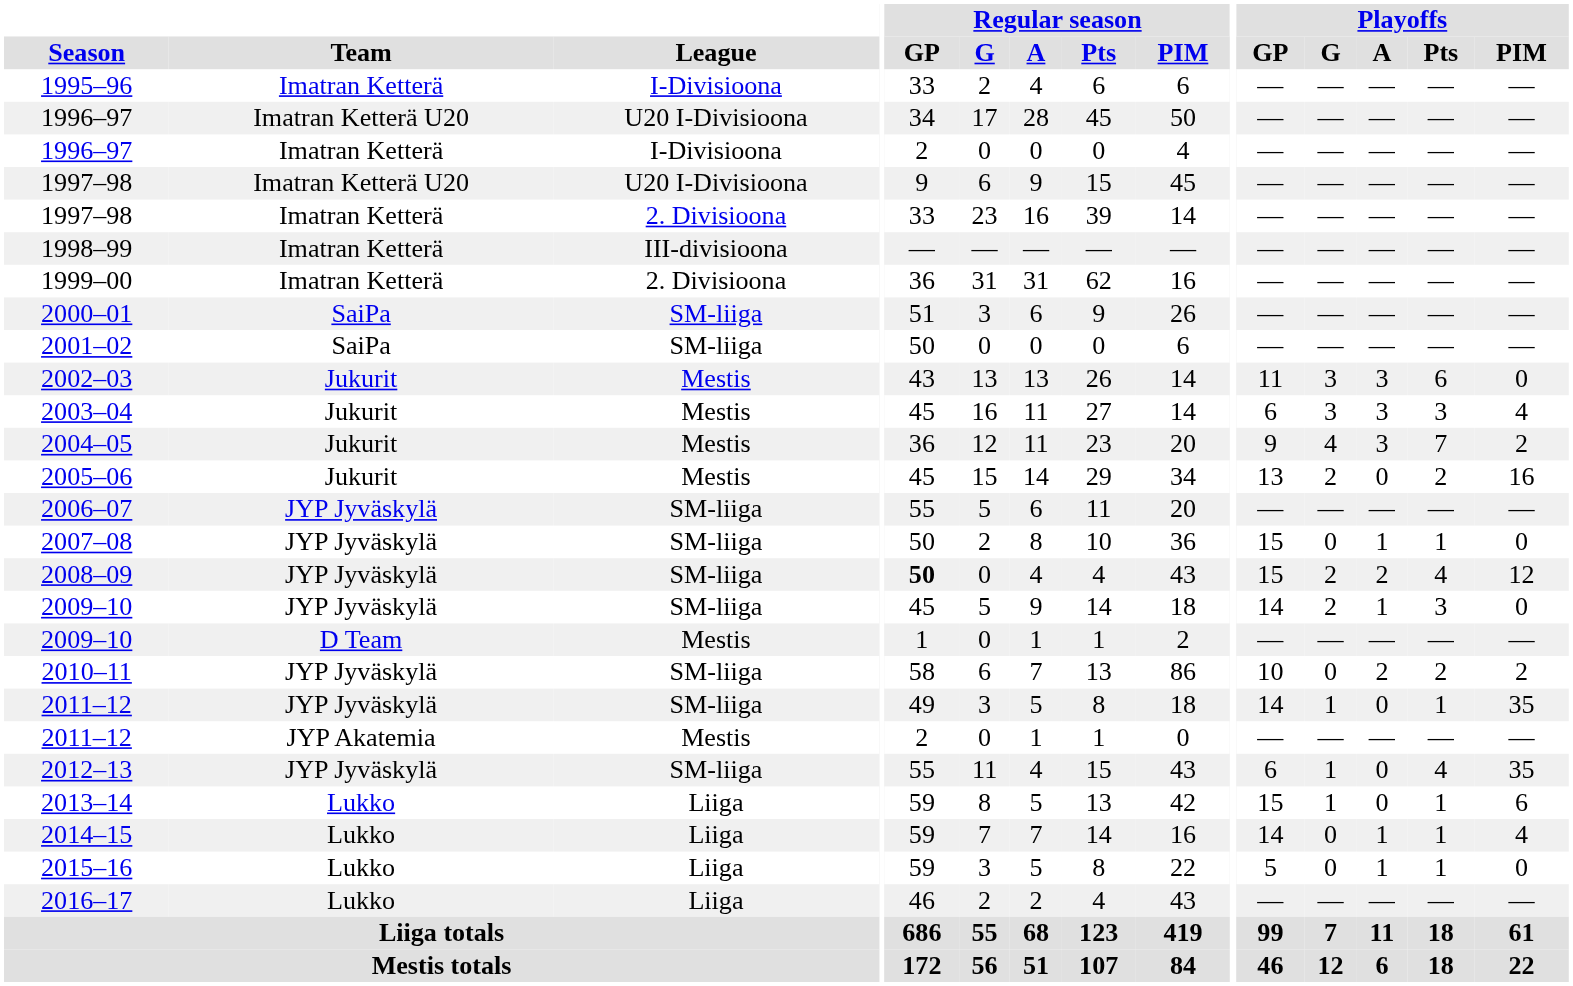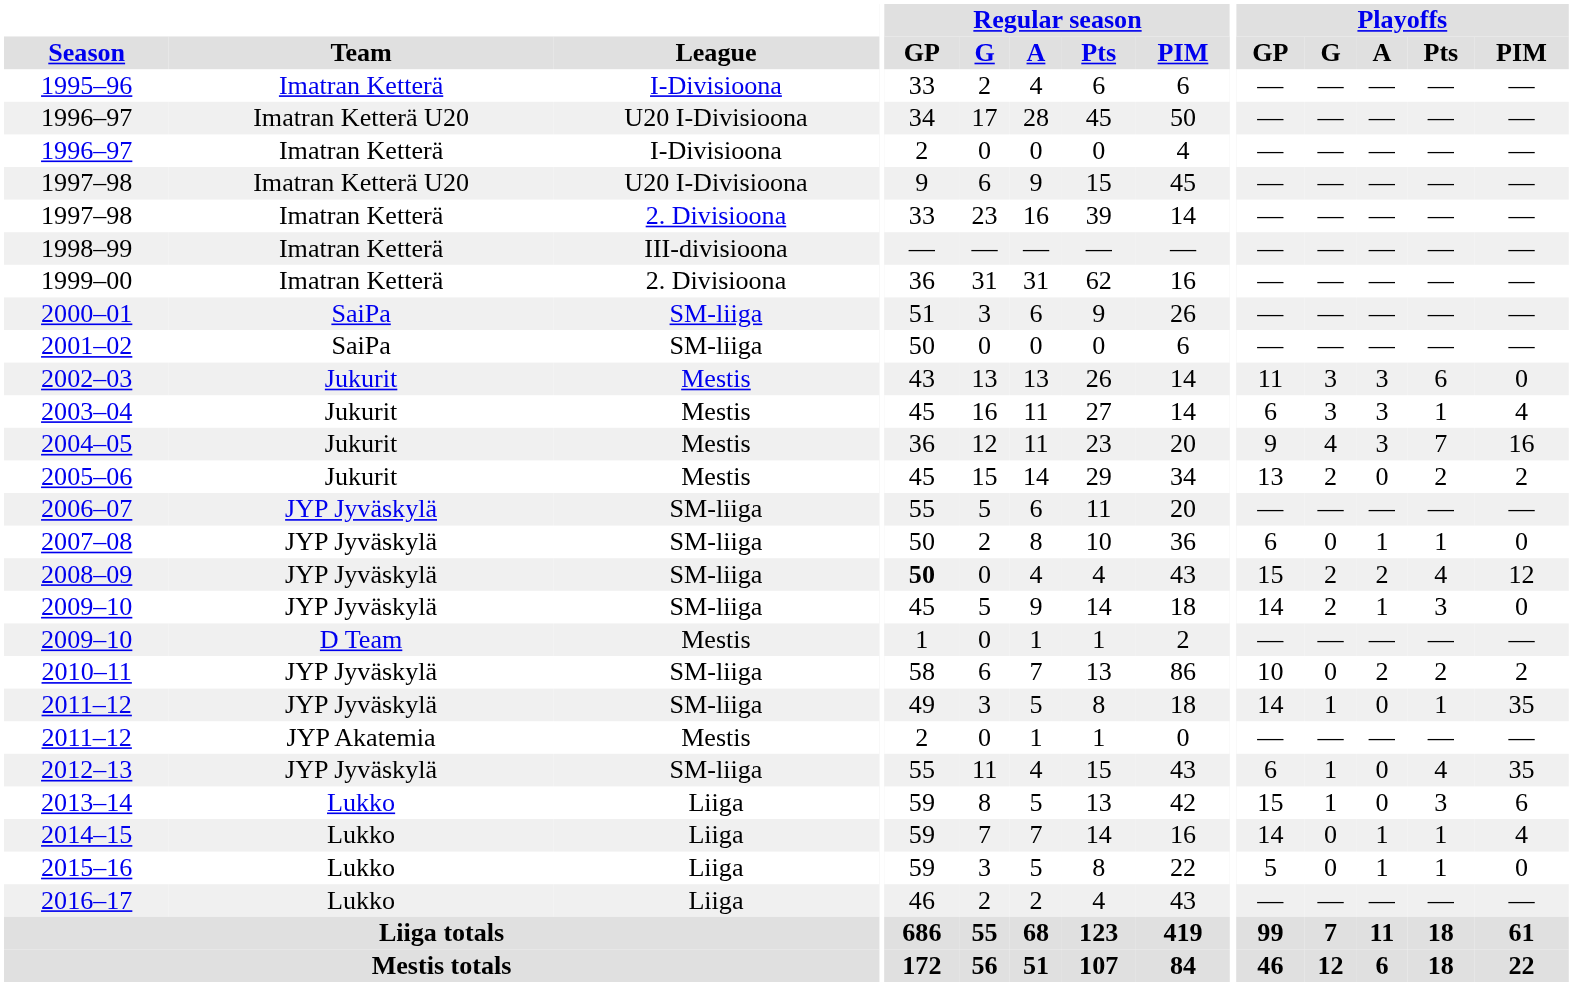 <table border="0" cellpadding="1" cellspacing="0" style="text-align:center; width:60em">
 <tr bgcolor="#e0e0e0">
 <th colspan="3" bgcolor="#ffffff"></th>
 <th rowspan="99" bgcolor="#ffffff"></th>
 <th colspan="5"><a href='#'>Regular season</a></th>
 <th rowspan="99" bgcolor="#ffffff"></th>
 <th colspan="5"><a href='#'>Playoffs</a></th>
 </tr>
 <tr bgcolor="#e0e0e0">
 <th><a href='#'>Season</a></th>
 <th>Team</th>
 <th>League</th>
 <th>GP</th>
 <th><a href='#'>G</a></th>
 <th><a href='#'>A</a></th>
 <th><a href='#'>Pts</a></th>
 <th><a href='#'>PIM</a></th>
 <th>GP</th>
 <th>G</th>
 <th>A</th>
 <th>Pts</th>
 <th>PIM</th>
 </tr>
 <tr>
 <td><a href='#'>1995–96</a></td>
 <td><a href='#'>Imatran Ketterä</a></td>
 <td><a href='#'>I-Divisioona</a></td>
 <td>33</td>
 <td>2</td>
 <td>4</td>
 <td>6</td>
 <td>6</td>
 <td>—</td>
 <td>—</td>
 <td>—</td>
 <td>—</td>
 <td>—</td>
 </tr>
 <tr bgcolor="#f0f0f0">
 <td>1996–97</td>
 <td>Imatran Ketterä U20</td>
 <td>U20 I-Divisioona</td>
 <td>34</td>
 <td>17</td>
 <td>28</td>
 <td>45</td>
 <td>50</td>
 <td>—</td>
 <td>—</td>
 <td>—</td>
 <td>—</td>
 <td>—</td>
 </tr>
 <tr>
 <td><a href='#'>1996–97</a></td>
 <td>Imatran Ketterä</td>
 <td>I-Divisioona</td>
 <td>2</td>
 <td>0</td>
 <td>0</td>
 <td>0</td>
 <td>4</td>
 <td>—</td>
 <td>—</td>
 <td>—</td>
 <td>—</td>
 <td>—</td>
 </tr>
 <tr bgcolor="#f0f0f0">
 <td>1997–98</td>
 <td>Imatran Ketterä U20</td>
 <td>U20 I-Divisioona</td>
 <td>9</td>
 <td>6</td>
 <td>9</td>
 <td>15</td>
 <td>45</td>
 <td>—</td>
 <td>—</td>
 <td>—</td>
 <td>—</td>
 <td>—</td>
 </tr>
 <tr>
 <td>1997–98</td>
 <td>Imatran Ketterä</td>
 <td><a href='#'>2. Divisioona</a></td>
 <td>33</td>
 <td>23</td>
 <td>16</td>
 <td>39</td>
 <td>14</td>
 <td>—</td>
 <td>—</td>
 <td>—</td>
 <td>—</td>
 <td>—</td>
 </tr>
 <tr bgcolor="#f0f0f0">
 <td>1998–99</td>
 <td>Imatran Ketterä</td>
 <td>III-divisioona</td>
 <td>—</td>
 <td>—</td>
 <td>—</td>
 <td>—</td>
 <td>—</td>
 <td>—</td>
 <td>—</td>
 <td>—</td>
 <td>—</td>
 <td>—</td>
 </tr>
 <tr>
 <td>1999–00</td>
 <td>Imatran Ketterä</td>
 <td>2. Divisioona</td>
 <td>36</td>
 <td>31</td>
 <td>31</td>
 <td>62</td>
 <td>16</td>
 <td>—</td>
 <td>—</td>
 <td>—</td>
 <td>—</td>
 <td>—</td>
 </tr>
 <tr bgcolor="#f0f0f0">
 <td><a href='#'>2000–01</a></td>
 <td><a href='#'>SaiPa</a></td>
 <td><a href='#'>SM-liiga</a></td>
 <td>51</td>
 <td>3</td>
 <td>6</td>
 <td>9</td>
 <td>26</td>
 <td>—</td>
 <td>—</td>
 <td>—</td>
 <td>—</td>
 <td>—</td>
 </tr>
 <tr>
 <td><a href='#'>2001–02</a></td>
 <td>SaiPa</td>
 <td>SM-liiga</td>
 <td>50</td>
 <td>0</td>
 <td>0</td>
 <td>0</td>
 <td>6</td>
 <td>—</td>
 <td>—</td>
 <td>—</td>
 <td>—</td>
 <td>—</td>
 </tr>
 <tr bgcolor="#f0f0f0">
 <td><a href='#'>2002–03</a></td>
 <td><a href='#'>Jukurit</a></td>
 <td><a href='#'>Mestis</a></td>
 <td>43</td>
 <td>13</td>
 <td>13</td>
 <td>26</td>
 <td>14</td>
 <td>11</td>
 <td>3</td>
 <td>3</td>
 <td>6</td>
 <td>0</td>
 </tr>
 <tr>
 <td><a href='#'>2003–04</a></td>
 <td>Jukurit</td>
 <td>Mestis</td>
 <td>45</td>
 <td>16</td>
 <td>11</td>
 <td>27</td>
 <td>14</td>
 <td>6</td>
 <td>3</td>
 <td>3</td>
-<td>3</td>
+<td>1</td>
 <td>4</td>
 </tr>
 <tr bgcolor="#f0f0f0">
 <td><a href='#'>2004–05</a></td>
 <td>Jukurit</td>
 <td>Mestis</td>
 <td>36</td>
 <td>12</td>
 <td>11</td>
 <td>23</td>
 <td>20</td>
 <td>9</td>
 <td>4</td>
 <td>3</td>
 <td>7</td>
-<td>2</td>
+<td>16</td>
 </tr>
 <tr>
 <td><a href='#'>2005–06</a></td>
 <td>Jukurit</td>
 <td>Mestis</td>
 <td>45</td>
 <td>15</td>
 <td>14</td>
 <td>29</td>
 <td>34</td>
 <td>13</td>
 <td>2</td>
 <td>0</td>
 <td>2</td>
-<td>16</td>
+<td>2</td>
 </tr>
 <tr bgcolor="#f0f0f0">
 <td><a href='#'>2006–07</a></td>
 <td><a href='#'>JYP Jyväskylä</a></td>
 <td>SM-liiga</td>
 <td>55</td>
 <td>5</td>
 <td>6</td>
 <td>11</td>
 <td>20</td>
 <td>—</td>
 <td>—</td>
 <td>—</td>
 <td>—</td>
 <td>—</td>
 </tr>
 <tr>
 <td><a href='#'>2007–08</a></td>
 <td>JYP Jyväskylä</td>
 <td>SM-liiga</td>
 <td>50</td>
 <td>2</td>
 <td>8</td>
 <td>10</td>
 <td>36</td>
-<td>15</td>
+<td>6</td>
 <td>0</td>
 <td>1</td>
 <td>1</td>
 <td>0</td>
 </tr>
 <tr bgcolor="#f0f0f0">
 <td><a href='#'>2008–09</a></td>
 <td>JYP Jyväskylä</td>
 <td>SM-liiga</td>
 <td><strong>50</strong></td>
 <td>0</td>
 <td>4</td>
 <td>4</td>
 <td>43</td>
 <td>15</td>
 <td>2</td>
 <td>2</td>
 <td>4</td>
 <td>12</td>
 </tr>
 <tr>
 <td><a href='#'>2009–10</a></td>
 <td>JYP Jyväskylä</td>
 <td>SM-liiga</td>
 <td>45</td>
 <td>5</td>
 <td>9</td>
 <td>14</td>
 <td>18</td>
 <td>14</td>
 <td>2</td>
 <td>1</td>
 <td>3</td>
 <td>0</td>
 </tr>
 <tr bgcolor="#f0f0f0">
 <td><a href='#'>2009–10</a></td>
 <td><a href='#'>D Team</a></td>
 <td>Mestis</td>
 <td>1</td>
 <td>0</td>
 <td>1</td>
 <td>1</td>
 <td>2</td>
 <td>—</td>
 <td>—</td>
 <td>—</td>
 <td>—</td>
 <td>—</td>
 </tr>
 <tr>
 <td><a href='#'>2010–11</a></td>
 <td>JYP Jyväskylä</td>
 <td>SM-liiga</td>
 <td>58</td>
 <td>6</td>
 <td>7</td>
 <td>13</td>
 <td>86</td>
 <td>10</td>
 <td>0</td>
 <td>2</td>
 <td>2</td>
 <td>2</td>
 </tr>
 <tr bgcolor="#f0f0f0">
 <td><a href='#'>2011–12</a></td>
 <td>JYP Jyväskylä</td>
 <td>SM-liiga</td>
 <td>49</td>
 <td>3</td>
 <td>5</td>
 <td>8</td>
 <td>18</td>
 <td>14</td>
 <td>1</td>
 <td>0</td>
 <td>1</td>
 <td>35</td>
 </tr>
 <tr>
 <td><a href='#'>2011–12</a></td>
 <td>JYP Akatemia</td>
 <td>Mestis</td>
 <td>2</td>
 <td>0</td>
 <td>1</td>
 <td>1</td>
 <td>0</td>
 <td>—</td>
 <td>—</td>
 <td>—</td>
 <td>—</td>
 <td>—</td>
 </tr>
 <tr bgcolor="#f0f0f0">
 <td><a href='#'>2012–13</a></td>
 <td>JYP Jyväskylä</td>
 <td>SM-liiga</td>
 <td>55</td>
 <td>11</td>
 <td>4</td>
 <td>15</td>
 <td>43</td>
 <td>6</td>
 <td>1</td>
 <td>0</td>
 <td>4</td>
 <td>35</td>
 </tr>
 <tr>
 <td><a href='#'>2013–14</a></td>
 <td><a href='#'>Lukko</a></td>
 <td>Liiga</td>
 <td>59</td>
 <td>8</td>
 <td>5</td>
 <td>13</td>
 <td>42</td>
 <td>15</td>
 <td>1</td>
 <td>0</td>
-<td>1</td>
+<td>3</td>
 <td>6</td>
 </tr>
 <tr bgcolor="#f0f0f0">
 <td><a href='#'>2014–15</a></td>
 <td>Lukko</td>
 <td>Liiga</td>
 <td>59</td>
 <td>7</td>
 <td>7</td>
 <td>14</td>
 <td>16</td>
 <td>14</td>
 <td>0</td>
 <td>1</td>
 <td>1</td>
 <td>4</td>
 </tr>
 <tr>
 <td><a href='#'>2015–16</a></td>
 <td>Lukko</td>
 <td>Liiga</td>
 <td>59</td>
 <td>3</td>
 <td>5</td>
 <td>8</td>
 <td>22</td>
 <td>5</td>
 <td>0</td>
 <td>1</td>
 <td>1</td>
 <td>0</td>
 </tr>
 <tr bgcolor="#f0f0f0">
 <td><a href='#'>2016–17</a></td>
 <td>Lukko</td>
 <td>Liiga</td>
 <td>46</td>
 <td>2</td>
 <td>2</td>
 <td>4</td>
 <td>43</td>
 <td>—</td>
 <td>—</td>
 <td>—</td>
 <td>—</td>
 <td>—</td>
 </tr>
 <tr>
 </tr>
 <tr ALIGN="center" bgcolor="#e0e0e0">
 <th colspan="3">Liiga totals</th>
 <th ALIGN="center">686</th>
 <th ALIGN="center">55</th>
 <th ALIGN="center">68</th>
 <th ALIGN="center">123</th>
 <th ALIGN="center">419</th>
 <th ALIGN="center">99</th>
 <th ALIGN="center">7</th>
 <th ALIGN="center">11</th>
 <th ALIGN="center">18</th>
 <th ALIGN="center">61</th>
 </tr>
 <tr>
 </tr>
 <tr ALIGN="center" bgcolor="#e0e0e0">
 <th colspan="3">Mestis totals</th>
 <th ALIGN="center">172</th>
 <th ALIGN="center">56</th>
 <th ALIGN="center">51</th>
 <th ALIGN="center">107</th>
 <th ALIGN="center">84</th>
 <th ALIGN="center">46</th>
 <th ALIGN="center">12</th>
 <th ALIGN="center">6</th>
 <th ALIGN="center">18</th>
 <th ALIGN="center">22</th>
 </tr>
 </table>
